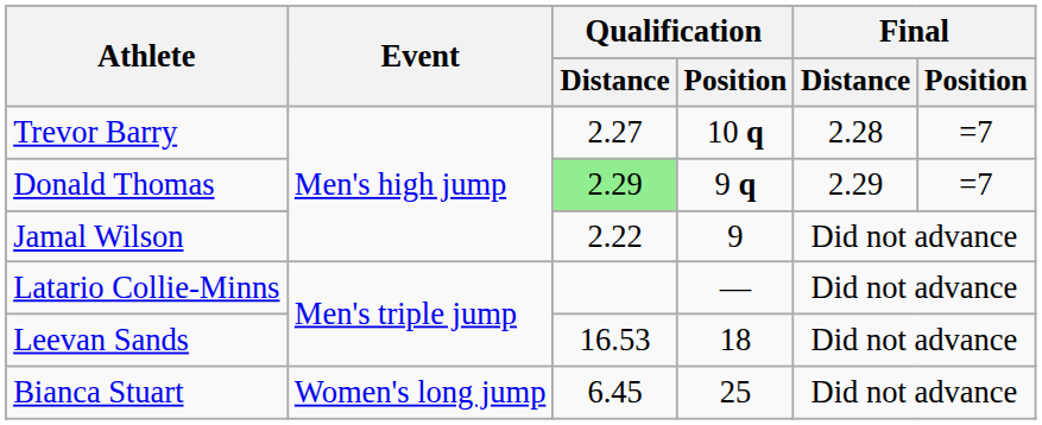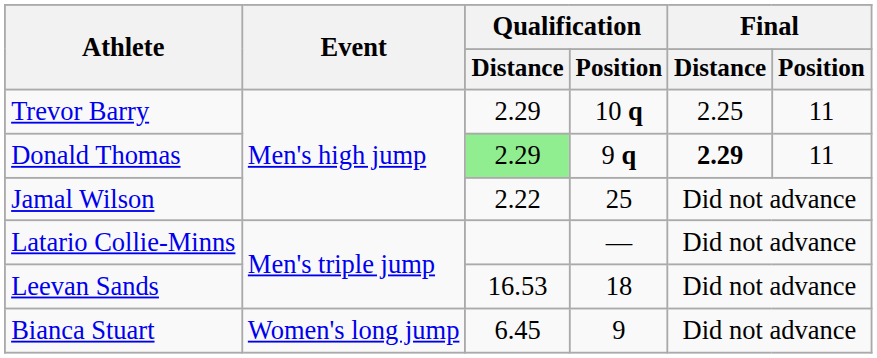 <table class=wikitable style="font-size:90%">
 <tr>
 <th rowspan="2">Athlete</th>
 <th rowspan="2">Event</th>
 <th colspan="2">Qualification</th>
 <th colspan="2">Final</th>
 </tr>
 <tr style="font-size:95%">
 <th>Distance</th>
 <th>Position</th>
 <th>Distance</th>
 <th>Position</th>
 </tr>
 <tr align=center>
 <td align=left><a href='#'>Trevor Barry</a></td>
 <td align=left rowspan=3><a href='#'>Men's high jump</a></td>
-<td>2.27</td>
+<td>2.29</td>
 <td>10 <strong>q</strong></td>
-<td>2.28</td>
-<td>=7</td>
+<td>2.25</td>
+<td>11</td>
 </tr>
 <tr align=center>
 <td align=left><a href='#'>Donald Thomas</a></td>
 <td style="background: lightgreen;">2.29</td>
 <td>9 <strong>q</strong></td>
-<td>2.29</td>
-<td>=7</td>
+<td><strong>2.29</strong></td>
+<td>11</td>
 </tr>
 <tr align=center>
 <td align=left><a href='#'>Jamal Wilson</a></td>
 <td>2.22</td>
-<td>9</td>
+<td>25</td>
 <td colspan=2>Did not advance</td>
 </tr>
 <tr align=center>
 <td align=left><a href='#'>Latario Collie-Minns</a></td>
 <td align=left rowspan=2><a href='#'>Men's triple jump</a></td>
 <td></td>
 <td>—</td>
 <td colspan=2>Did not advance</td>
 </tr>
 <tr align=center>
 <td align=left><a href='#'>Leevan Sands</a></td>
 <td>16.53</td>
 <td>18</td>
 <td colspan=2>Did not advance</td>
 </tr>
 <tr align=center>
 <td align=left><a href='#'>Bianca Stuart</a></td>
 <td align=left><a href='#'>Women's long jump</a></td>
 <td>6.45</td>
-<td>25</td>
+<td>9</td>
 <td colspan=2>Did not advance</td>
 </tr>
 </table>
